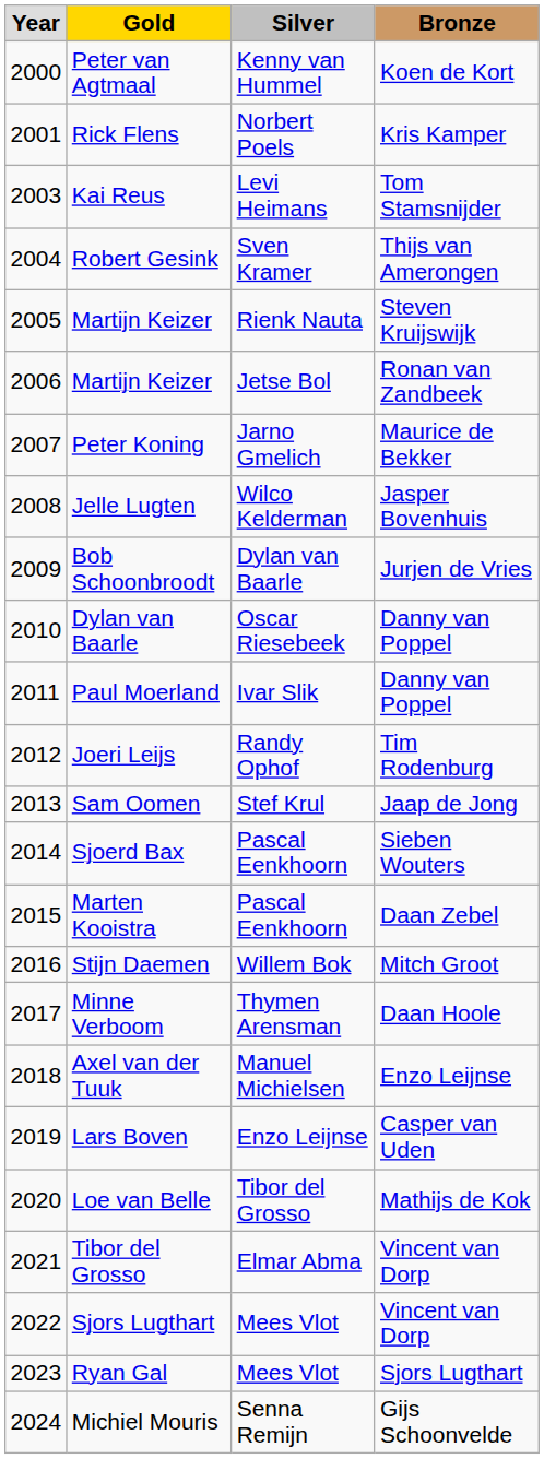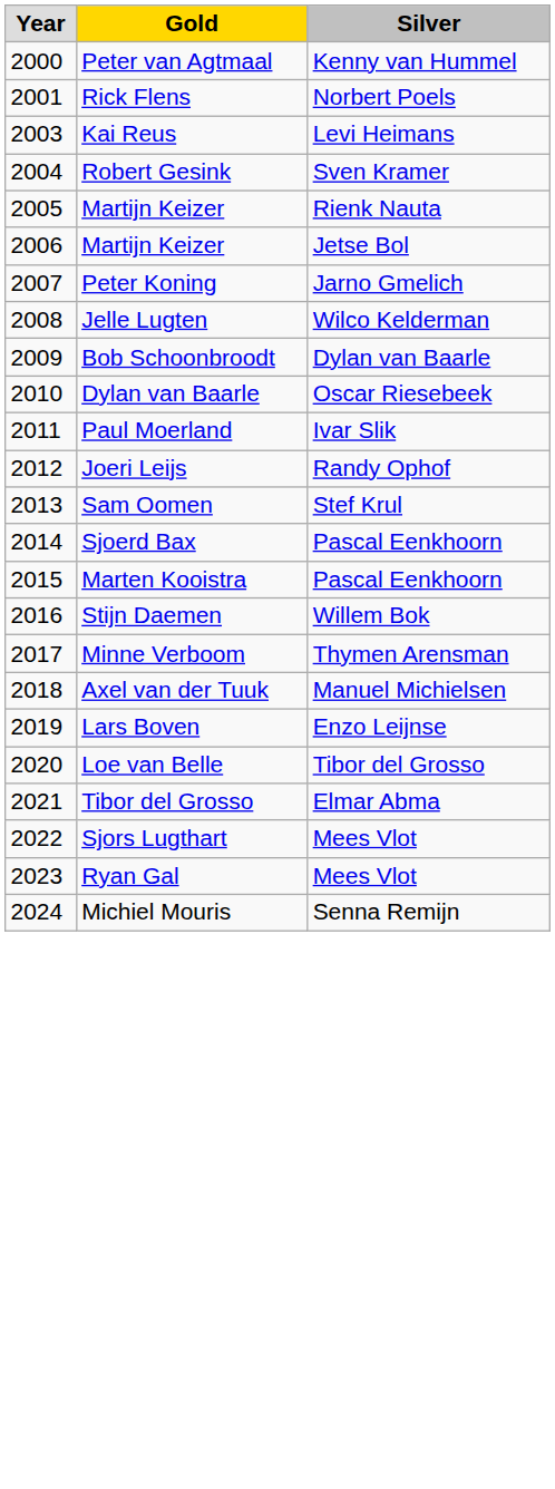 <table class="wikitable" style="width: 60%; text-align:left;">
 <tr>
 <td style="background:#DDDDDD; font-weight:bold; text-align:center;">Year</td>
 <td style="background:gold; font-weight:bold; text-align:center;">Gold</td>
 <td style="background:silver; font-weight:bold; text-align:center;">Silver</td>
-<td style="background:#cc9966; font-weight:bold; text-align:center;">Bronze</td>
 </tr>
 <tr>
 <td>2000</td>
 <td><a href='#'>Peter van Agtmaal</a></td>
 <td><a href='#'>Kenny van Hummel</a></td>
-<td><a href='#'>Koen de Kort</a></td>
 </tr>
 <tr>
 <td>2001</td>
 <td><a href='#'>Rick Flens</a></td>
 <td><a href='#'>Norbert Poels</a></td>
-<td><a href='#'>Kris Kamper</a></td>
 </tr>
 <tr>
 <td>2003</td>
 <td><a href='#'>Kai Reus</a></td>
 <td><a href='#'>Levi Heimans</a></td>
-<td><a href='#'>Tom Stamsnijder</a></td>
 </tr>
 <tr>
 <td>2004</td>
 <td><a href='#'>Robert Gesink</a></td>
 <td><a href='#'>Sven Kramer</a></td>
-<td><a href='#'>Thijs van Amerongen</a></td>
 </tr>
 <tr>
 <td>2005</td>
 <td><a href='#'>Martijn Keizer</a></td>
 <td><a href='#'>Rienk Nauta</a></td>
-<td><a href='#'>Steven Kruijswijk</a></td>
 </tr>
 <tr>
 <td>2006</td>
 <td><a href='#'>Martijn Keizer</a></td>
 <td><a href='#'>Jetse Bol</a></td>
-<td><a href='#'>Ronan van Zandbeek</a></td>
 </tr>
 <tr>
 <td>2007</td>
 <td><a href='#'>Peter Koning</a></td>
 <td><a href='#'>Jarno Gmelich</a></td>
-<td><a href='#'>Maurice de Bekker</a></td>
 </tr>
 <tr>
 <td>2008</td>
 <td><a href='#'>Jelle Lugten</a></td>
 <td><a href='#'>Wilco Kelderman</a></td>
-<td><a href='#'>Jasper Bovenhuis</a></td>
 </tr>
 <tr>
 <td>2009</td>
 <td><a href='#'>Bob Schoonbroodt</a></td>
 <td><a href='#'>Dylan van Baarle</a></td>
-<td><a href='#'>Jurjen de Vries</a></td>
 </tr>
 <tr>
 <td>2010</td>
 <td><a href='#'>Dylan van Baarle</a></td>
 <td><a href='#'>Oscar Riesebeek</a></td>
-<td><a href='#'>Danny van Poppel</a></td>
 </tr>
 <tr>
 <td>2011</td>
 <td><a href='#'>Paul Moerland</a></td>
 <td><a href='#'>Ivar Slik</a></td>
-<td><a href='#'>Danny van Poppel</a></td>
 </tr>
 <tr>
 <td>2012</td>
 <td><a href='#'>Joeri Leijs</a></td>
 <td><a href='#'>Randy Ophof</a></td>
-<td><a href='#'>Tim Rodenburg</a></td>
 </tr>
 <tr>
 <td>2013</td>
 <td><a href='#'>Sam Oomen</a></td>
 <td><a href='#'>Stef Krul</a></td>
-<td><a href='#'>Jaap de Jong</a></td>
 </tr>
 <tr>
 <td>2014</td>
 <td><a href='#'>Sjoerd Bax</a></td>
 <td><a href='#'>Pascal Eenkhoorn</a></td>
-<td><a href='#'>Sieben Wouters</a></td>
 </tr>
 <tr>
 <td>2015</td>
 <td><a href='#'>Marten Kooistra</a></td>
 <td><a href='#'>Pascal Eenkhoorn</a></td>
-<td><a href='#'>Daan Zebel</a></td>
 </tr>
 <tr>
 <td>2016</td>
 <td><a href='#'>Stijn Daemen</a></td>
 <td><a href='#'>Willem Bok</a></td>
-<td><a href='#'>Mitch Groot</a></td>
 </tr>
 <tr>
 <td>2017</td>
 <td><a href='#'>Minne Verboom</a></td>
 <td><a href='#'>Thymen Arensman</a></td>
-<td><a href='#'>Daan Hoole</a></td>
 </tr>
 <tr>
 <td>2018</td>
 <td><a href='#'>Axel van der Tuuk</a></td>
 <td><a href='#'>Manuel Michielsen</a></td>
-<td><a href='#'>Enzo Leijnse</a></td>
 </tr>
 <tr>
 <td>2019</td>
 <td><a href='#'>Lars Boven</a></td>
 <td><a href='#'>Enzo Leijnse</a></td>
-<td><a href='#'>Casper van Uden</a></td>
 </tr>
 <tr>
 <td>2020</td>
 <td><a href='#'>Loe van Belle</a></td>
 <td><a href='#'>Tibor del Grosso</a></td>
-<td><a href='#'>Mathijs de Kok</a></td>
 </tr>
 <tr>
 <td>2021</td>
 <td><a href='#'>Tibor del Grosso</a></td>
 <td><a href='#'>Elmar Abma</a></td>
-<td><a href='#'>Vincent van Dorp</a></td>
 </tr>
 <tr>
 <td>2022</td>
 <td><a href='#'>Sjors Lugthart</a></td>
 <td><a href='#'>Mees Vlot</a></td>
-<td><a href='#'>Vincent van Dorp</a></td>
 </tr>
 <tr>
 <td>2023</td>
 <td><a href='#'>Ryan Gal</a></td>
 <td><a href='#'>Mees Vlot</a></td>
-<td><a href='#'>Sjors Lugthart</a></td>
 </tr>
 <tr>
 <td>2024</td>
 <td>Michiel Mouris</td>
 <td>Senna Remijn</td>
-<td>Gijs Schoonvelde</td>
 </tr>
 </table>
